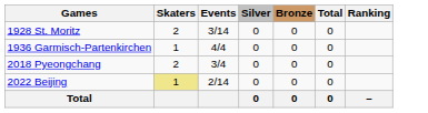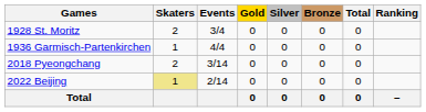 <table class="wikitable sortable" style="text-align:center">
 <tr>
 <th>Games</th>
 <th>Skaters</th>
 <th>Events</th>
+<th style="background-color:gold;">Gold</th>
 <th style="background-color:silver;">Silver</th>
 <th style="background-color:#c96;">Bronze</th>
 <th>Total</th>
 <th>Ranking</th>
 </tr>
 <tr>
 <td align=left><a href='#'>1928 St. Moritz</a></td>
 <td>2</td>
-<td>3/14</td>
+<td>3/4</td>
+<td>0</td>
 <td>0</td>
 <td>0</td>
 <td>0</td>
 <td></td>
 </tr>
 <tr>
 <td align=left><a href='#'>1936 Garmisch-Partenkirchen</a></td>
 <td>1</td>
 <td>4/4</td>
 <td>0</td>
 <td>0</td>
 <td>0</td>
+<td>0</td>
 <td></td>
 </tr>
 <tr>
 <td align=left><a href='#'>2018 Pyeongchang</a></td>
 <td>2</td>
-<td>3/4</td>
+<td>3/14</td>
+<td>0</td>
 <td>0</td>
 <td>0</td>
 <td>0</td>
 <td></td>
 </tr>
 <tr>
 <td align=left><a href='#'>2022 Beijing</a></td>
 <td style="background: khaki;">1</td>
 <td>2/14</td>
 <td>0</td>
 <td>0</td>
 <td>0</td>
+<td>0</td>
 <td></td>
 </tr>
 <tr>
 <th>Total</th>
 <th></th>
 <th></th>
 <th>0</th>
 <th>0</th>
 <th>0</th>
+<th>0</th>
 <th>–</th>
 </tr>
 </table>
